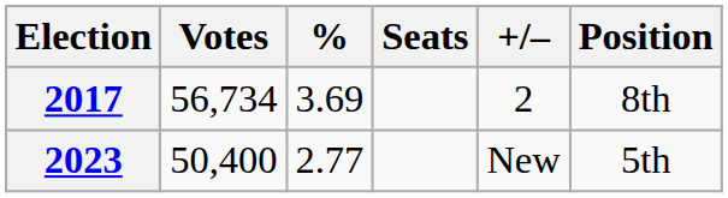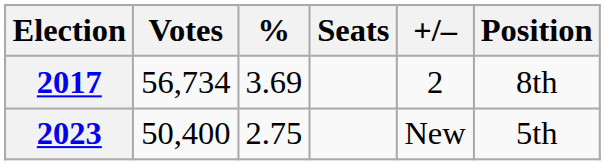 <table class=wikitable style=text-align:center>
 <tr>
 <th><strong>Election</strong></th>
 <th><strong>Votes</strong></th>
 <th><strong>%</strong></th>
 <th><strong>Seats</strong></th>
 <th><strong>+/–</strong></th>
 <th><strong>Position</strong></th>
 </tr>
 <tr>
 <th><a href='#'>2017</a></th>
 <td>56,734</td>
 <td>3.69</td>
 <td></td>
 <td> 2</td>
 <td> 8th</td>
 </tr>
 <tr>
 <th><a href='#'>2023</a></th>
 <td>50,400</td>
-<td>2.77</td>
+<td>2.75</td>
 <td></td>
 <td>New</td>
 <td> 5th</td>
 </tr>
 </table>
